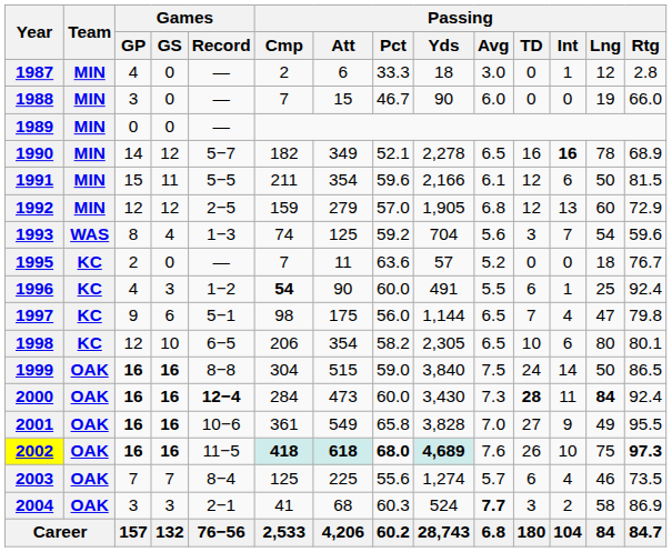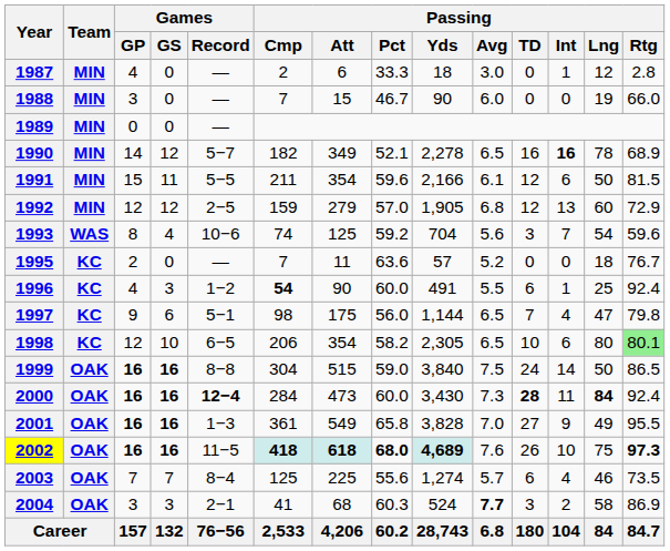 <table class="wikitable" style="text-align:center;">
 <tr>
 <th rowspan="2">Year</th>
 <th rowspan="2">Team</th>
 <th colspan="3">Games</th>
 <th colspan="9">Passing</th>
 </tr>
 <tr>
 <th>GP</th>
 <th>GS</th>
 <th>Record</th>
 <th>Cmp</th>
 <th>Att</th>
 <th>Pct</th>
 <th>Yds</th>
 <th>Avg</th>
 <th>TD</th>
 <th>Int</th>
 <th>Lng</th>
 <th>Rtg</th>
 </tr>
 <tr>
 <th><a href='#'>1987</a></th>
 <th><a href='#'>MIN</a></th>
 <td>4</td>
 <td>0</td>
 <td>—</td>
 <td>2</td>
 <td>6</td>
 <td>33.3</td>
 <td>18</td>
 <td>3.0</td>
 <td>0</td>
 <td>1</td>
 <td>12</td>
 <td>2.8</td>
 </tr>
 <tr>
 <th><a href='#'>1988</a></th>
 <th><a href='#'>MIN</a></th>
 <td>3</td>
 <td>0</td>
 <td>—</td>
 <td>7</td>
 <td>15</td>
 <td>46.7</td>
 <td>90</td>
 <td>6.0</td>
 <td>0</td>
 <td>0</td>
 <td>19</td>
 <td>66.0</td>
 </tr>
 <tr>
 <th><a href='#'>1989</a></th>
 <th><a href='#'>MIN</a></th>
 <td>0</td>
 <td>0</td>
 <td>—</td>
 <td colspan="9"></td>
 </tr>
 <tr>
 <th><a href='#'>1990</a></th>
 <th><a href='#'>MIN</a></th>
 <td>14</td>
 <td>12</td>
 <td>5−7</td>
 <td>182</td>
 <td>349</td>
 <td>52.1</td>
 <td>2,278</td>
 <td>6.5</td>
 <td>16</td>
 <td><strong>16</strong></td>
 <td>78</td>
 <td>68.9</td>
 </tr>
 <tr>
 <th><a href='#'>1991</a></th>
 <th><a href='#'>MIN</a></th>
 <td>15</td>
 <td>11</td>
 <td>5−5</td>
 <td>211</td>
 <td>354</td>
 <td>59.6</td>
 <td>2,166</td>
 <td>6.1</td>
 <td>12</td>
 <td>6</td>
 <td>50</td>
 <td>81.5</td>
 </tr>
 <tr>
 <th><a href='#'>1992</a></th>
 <th><a href='#'>MIN</a></th>
 <td>12</td>
 <td>12</td>
 <td>2−5</td>
 <td>159</td>
 <td>279</td>
 <td>57.0</td>
 <td>1,905</td>
 <td>6.8</td>
 <td>12</td>
 <td>13</td>
 <td>60</td>
 <td>72.9</td>
 </tr>
 <tr>
 <th><a href='#'>1993</a></th>
 <th><a href='#'>WAS</a></th>
 <td>8</td>
 <td>4</td>
-<td>1−3</td>
+<td>10−6</td>
 <td>74</td>
 <td>125</td>
 <td>59.2</td>
 <td>704</td>
 <td>5.6</td>
 <td>3</td>
 <td>7</td>
 <td>54</td>
 <td>59.6</td>
 </tr>
 <tr>
 <th><a href='#'>1995</a></th>
 <th><a href='#'>KC</a></th>
 <td>2</td>
 <td>0</td>
 <td>—</td>
 <td>7</td>
 <td>11</td>
 <td>63.6</td>
 <td>57</td>
 <td>5.2</td>
 <td>0</td>
 <td>0</td>
 <td>18</td>
 <td>76.7</td>
 </tr>
 <tr>
 <th><a href='#'>1996</a></th>
 <th><a href='#'>KC</a></th>
 <td>4</td>
 <td>3</td>
 <td>1−2</td>
 <td><strong>54</strong></td>
 <td>90</td>
 <td>60.0</td>
 <td>491</td>
 <td>5.5</td>
 <td>6</td>
 <td>1</td>
 <td>25</td>
 <td>92.4</td>
 </tr>
 <tr>
 <th><a href='#'>1997</a></th>
 <th><a href='#'>KC</a></th>
 <td>9</td>
 <td>6</td>
 <td>5−1</td>
 <td>98</td>
 <td>175</td>
 <td>56.0</td>
 <td>1,144</td>
 <td>6.5</td>
 <td>7</td>
 <td>4</td>
 <td>47</td>
 <td>79.8</td>
 </tr>
 <tr>
 <th><a href='#'>1998</a></th>
 <th><a href='#'>KC</a></th>
 <td>12</td>
 <td>10</td>
 <td>6−5</td>
 <td>206</td>
 <td>354</td>
 <td>58.2</td>
 <td>2,305</td>
 <td>6.5</td>
 <td>10</td>
 <td>6</td>
 <td>80</td>
-<td>80.1</td>
+<td style="background: lightgreen;">80.1</td>
 </tr>
 <tr>
 <th><a href='#'>1999</a></th>
 <th><a href='#'>OAK</a></th>
 <td><strong>16</strong></td>
 <td><strong>16</strong></td>
 <td>8−8</td>
 <td>304</td>
 <td>515</td>
 <td>59.0</td>
 <td>3,840</td>
 <td>7.5</td>
 <td>24</td>
 <td>14</td>
 <td>50</td>
 <td>86.5</td>
 </tr>
 <tr>
 <th><a href='#'>2000</a></th>
 <th><a href='#'>OAK</a></th>
 <td><strong>16</strong></td>
 <td><strong>16</strong></td>
 <td><strong>12−4</strong></td>
 <td>284</td>
 <td>473</td>
 <td>60.0</td>
 <td>3,430</td>
 <td>7.3</td>
 <td><strong>28</strong></td>
 <td>11</td>
 <td><strong>84</strong></td>
 <td>92.4</td>
 </tr>
 <tr>
 <th><a href='#'>2001</a></th>
 <th><a href='#'>OAK</a></th>
 <td><strong>16</strong></td>
 <td><strong>16</strong></td>
-<td>10−6</td>
+<td>1−3</td>
 <td>361</td>
 <td>549</td>
 <td>65.8</td>
 <td>3,828</td>
 <td>7.0</td>
 <td>27</td>
 <td>9</td>
 <td>49</td>
 <td>95.5</td>
 </tr>
 <tr>
 <th style="background:#ffff00; width:3em;"><a href='#'>2002</a></th>
 <th><a href='#'>OAK</a></th>
 <td><strong>16</strong></td>
 <td><strong>16</strong></td>
 <td>11−5</td>
 <td style="background:#cfecec; width:3em;"><strong>418</strong></td>
 <td style="background:#cfecec; width:3em;"><strong>618</strong></td>
 <td><strong>68.0</strong></td>
 <td style="background:#cfecec; width:3em;"><strong>4,689</strong></td>
 <td>7.6</td>
 <td>26</td>
 <td>10</td>
 <td>75</td>
 <td><strong>97.3</strong></td>
 </tr>
 <tr>
 <th><a href='#'>2003</a></th>
 <th><a href='#'>OAK</a></th>
 <td>7</td>
 <td>7</td>
 <td>8−4</td>
 <td>125</td>
 <td>225</td>
 <td>55.6</td>
 <td>1,274</td>
 <td>5.7</td>
 <td>6</td>
 <td>4</td>
 <td>46</td>
 <td>73.5</td>
 </tr>
 <tr>
 <th><a href='#'>2004</a></th>
 <th><a href='#'>OAK</a></th>
 <td>3</td>
 <td>3</td>
 <td>2−1</td>
 <td>41</td>
 <td>68</td>
 <td>60.3</td>
 <td>524</td>
 <td><strong>7.7</strong></td>
 <td>3</td>
 <td>2</td>
 <td>58</td>
 <td>86.9</td>
 </tr>
 <tr>
 <th colspan="2">Career</th>
 <th>157</th>
 <th>132</th>
 <th>76−56</th>
 <th>2,533</th>
 <th>4,206</th>
 <th>60.2</th>
 <th>28,743</th>
 <th>6.8</th>
 <th>180</th>
 <th>104</th>
 <th>84</th>
 <th>84.7</th>
 </tr>
 </table>
